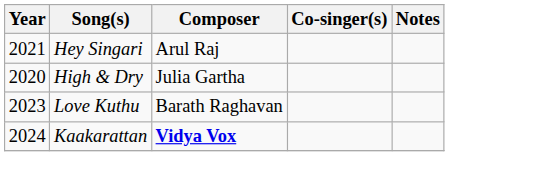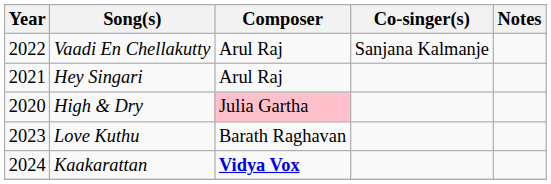 <table class="wikitable">
 <tr>
 <th>Year</th>
 <th>Song(s)</th>
 <th>Composer</th>
 <th>Co-singer(s)</th>
 <th>Notes</th>
+</tr>
+<tr>
+<td>2022</td>
+<td><em>Vaadi En Chellakutty</em></td>
+<td>Arul Raj</td>
+<td>Sanjana Kalmanje</td>
+<td></td>
 </tr>
 <tr>
 <td>2021</td>
 <td><em>Hey Singari</em></td>
 <td>Arul Raj</td>
 <td></td>
 <td></td>
 </tr>
 <tr>
 <td>2020</td>
 <td><em>High & Dry</em></td>
-<td>Julia Gartha</td>
+<td style="background: pink;">Julia Gartha</td>
 <td></td>
 <td></td>
 </tr>
 <tr>
 <td>2023</td>
 <td><em>Love Kuthu</em></td>
 <td>Barath Raghavan</td>
 <td></td>
 <td></td>
 </tr>
 <tr>
 <td>2024</td>
 <td><em>Kaakarattan</em></td>
 <td><strong><a href='#'>Vidya Vox</a></strong></td>
 <td></td>
 <td></td>
 </tr>
 <tr>
 </tr>
 </table>
